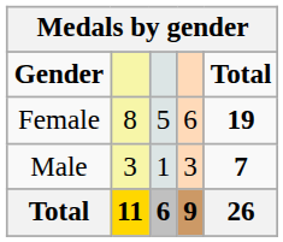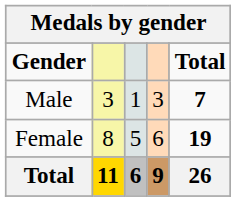 <table class="wikitable" style="font-size:85%; float:right">
 <tr style="background:#efefef;">
 <th colspan=5><strong>Medals by gender</strong></th>
 </tr>
 <tr align=center>
 <td><strong>Gender</strong></td>
 <td bgcolor=#F7F6A8></td>
 <td bgcolor=#DCE5E5></td>
 <td bgcolor=#FFDAB9></td>
 <td><strong>Total</strong></td>
 </tr>
 <tr align=center>
+<td>Male</td>
+<td style="background:#F7F6A8;">3</td>
+<td style="background:#DCE5E5;">1</td>
+<td style="background:#FFDAB9;">3</td>
+<td><strong>7</strong></td>
+</tr>
+<tr align=center>
 <td>Female</td>
 <td style="background:#F7F6A8;">8</td>
 <td style="background:#DCE5E5;">5</td>
 <td style="background:#FFDAB9;">6</td>
 <td><strong>19</strong></td>
-</tr>
-<tr align=center>
-<td>Male</td>
-<td style="background:#F7F6A8;">3</td>
-<td style="background:#DCE5E5;">1</td>
-<td style="background:#FFDAB9;">3</td>
-<td><strong>7</strong></td>
 </tr>
 <tr align=center>
 <th><strong>Total</strong></th>
 <th style="background:gold;"><strong>11</strong></th>
 <th style="background:silver;"><strong>6</strong></th>
 <th style="background:#c96;"><strong>9</strong></th>
 <th><strong>26</strong></th>
 </tr>
 </table>
